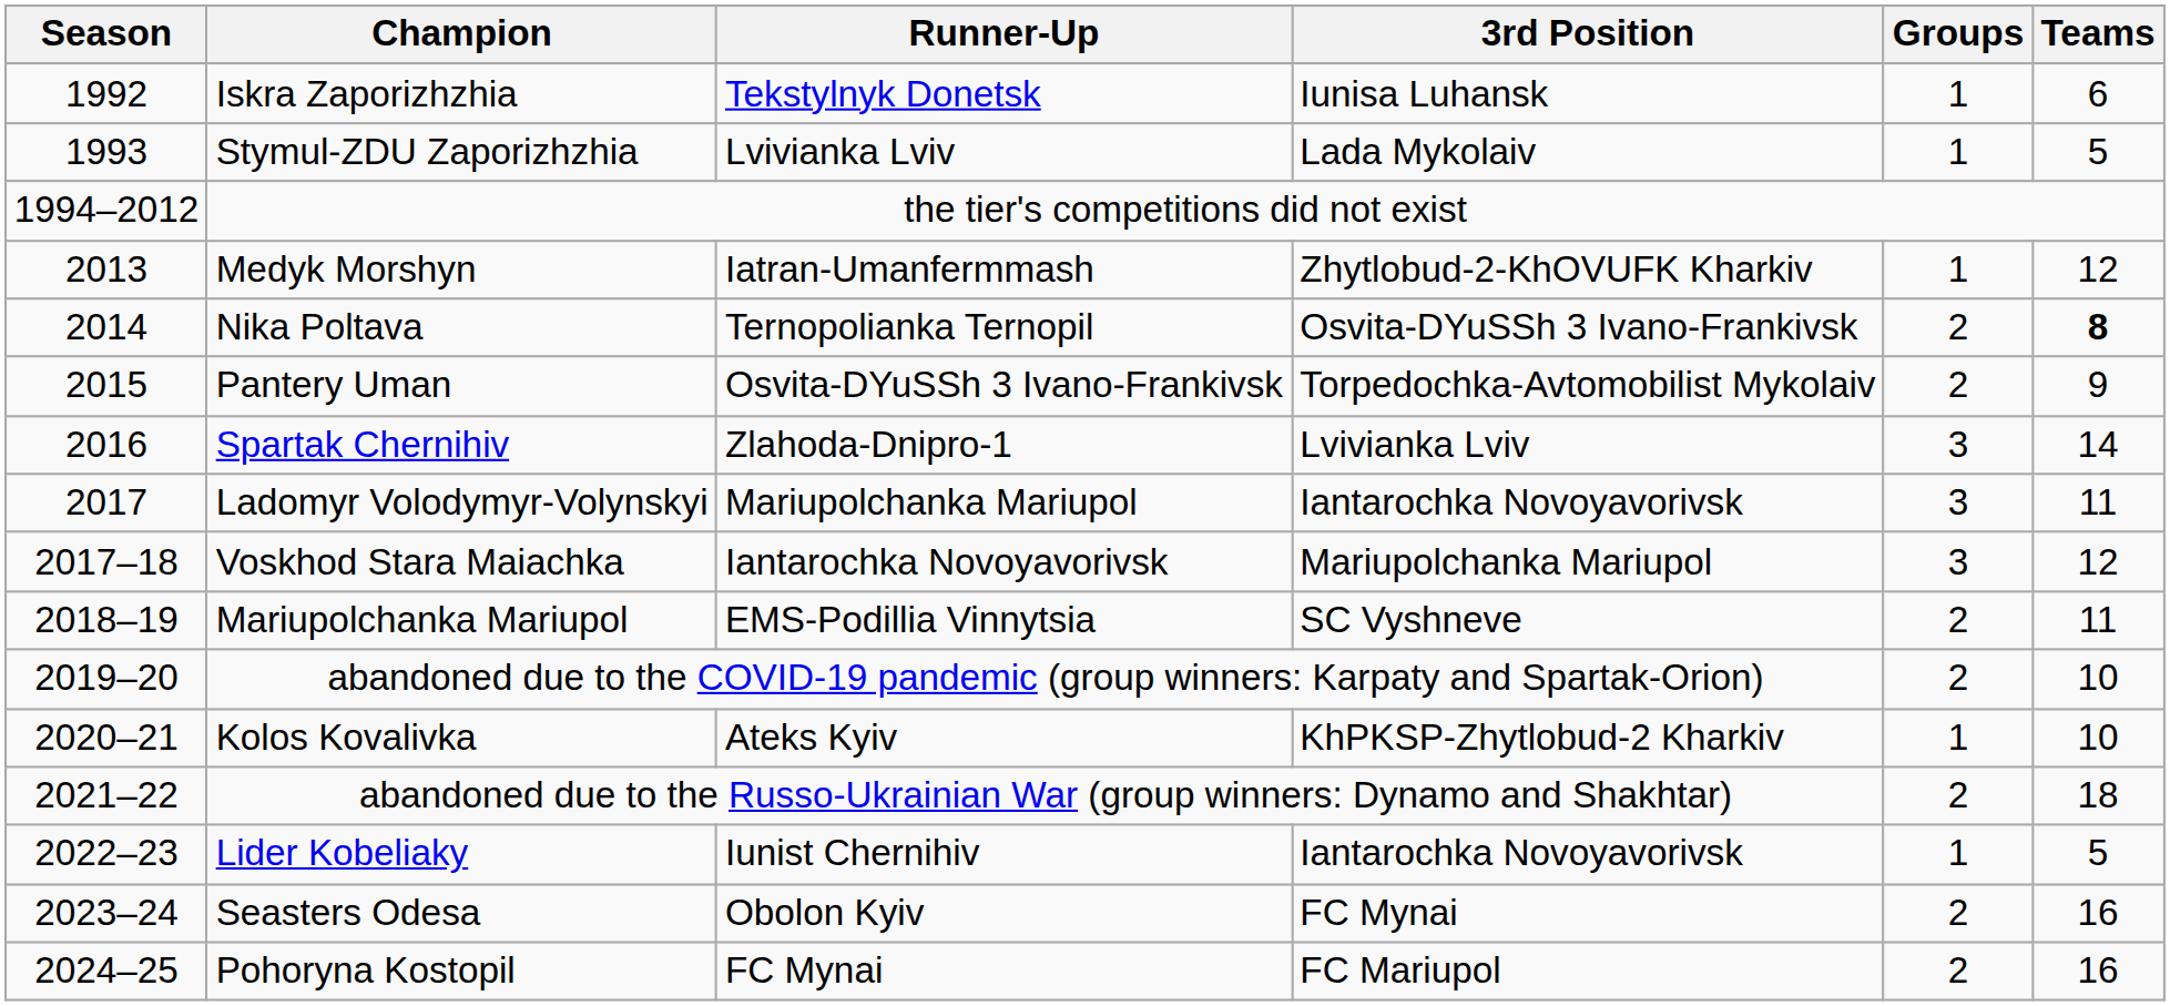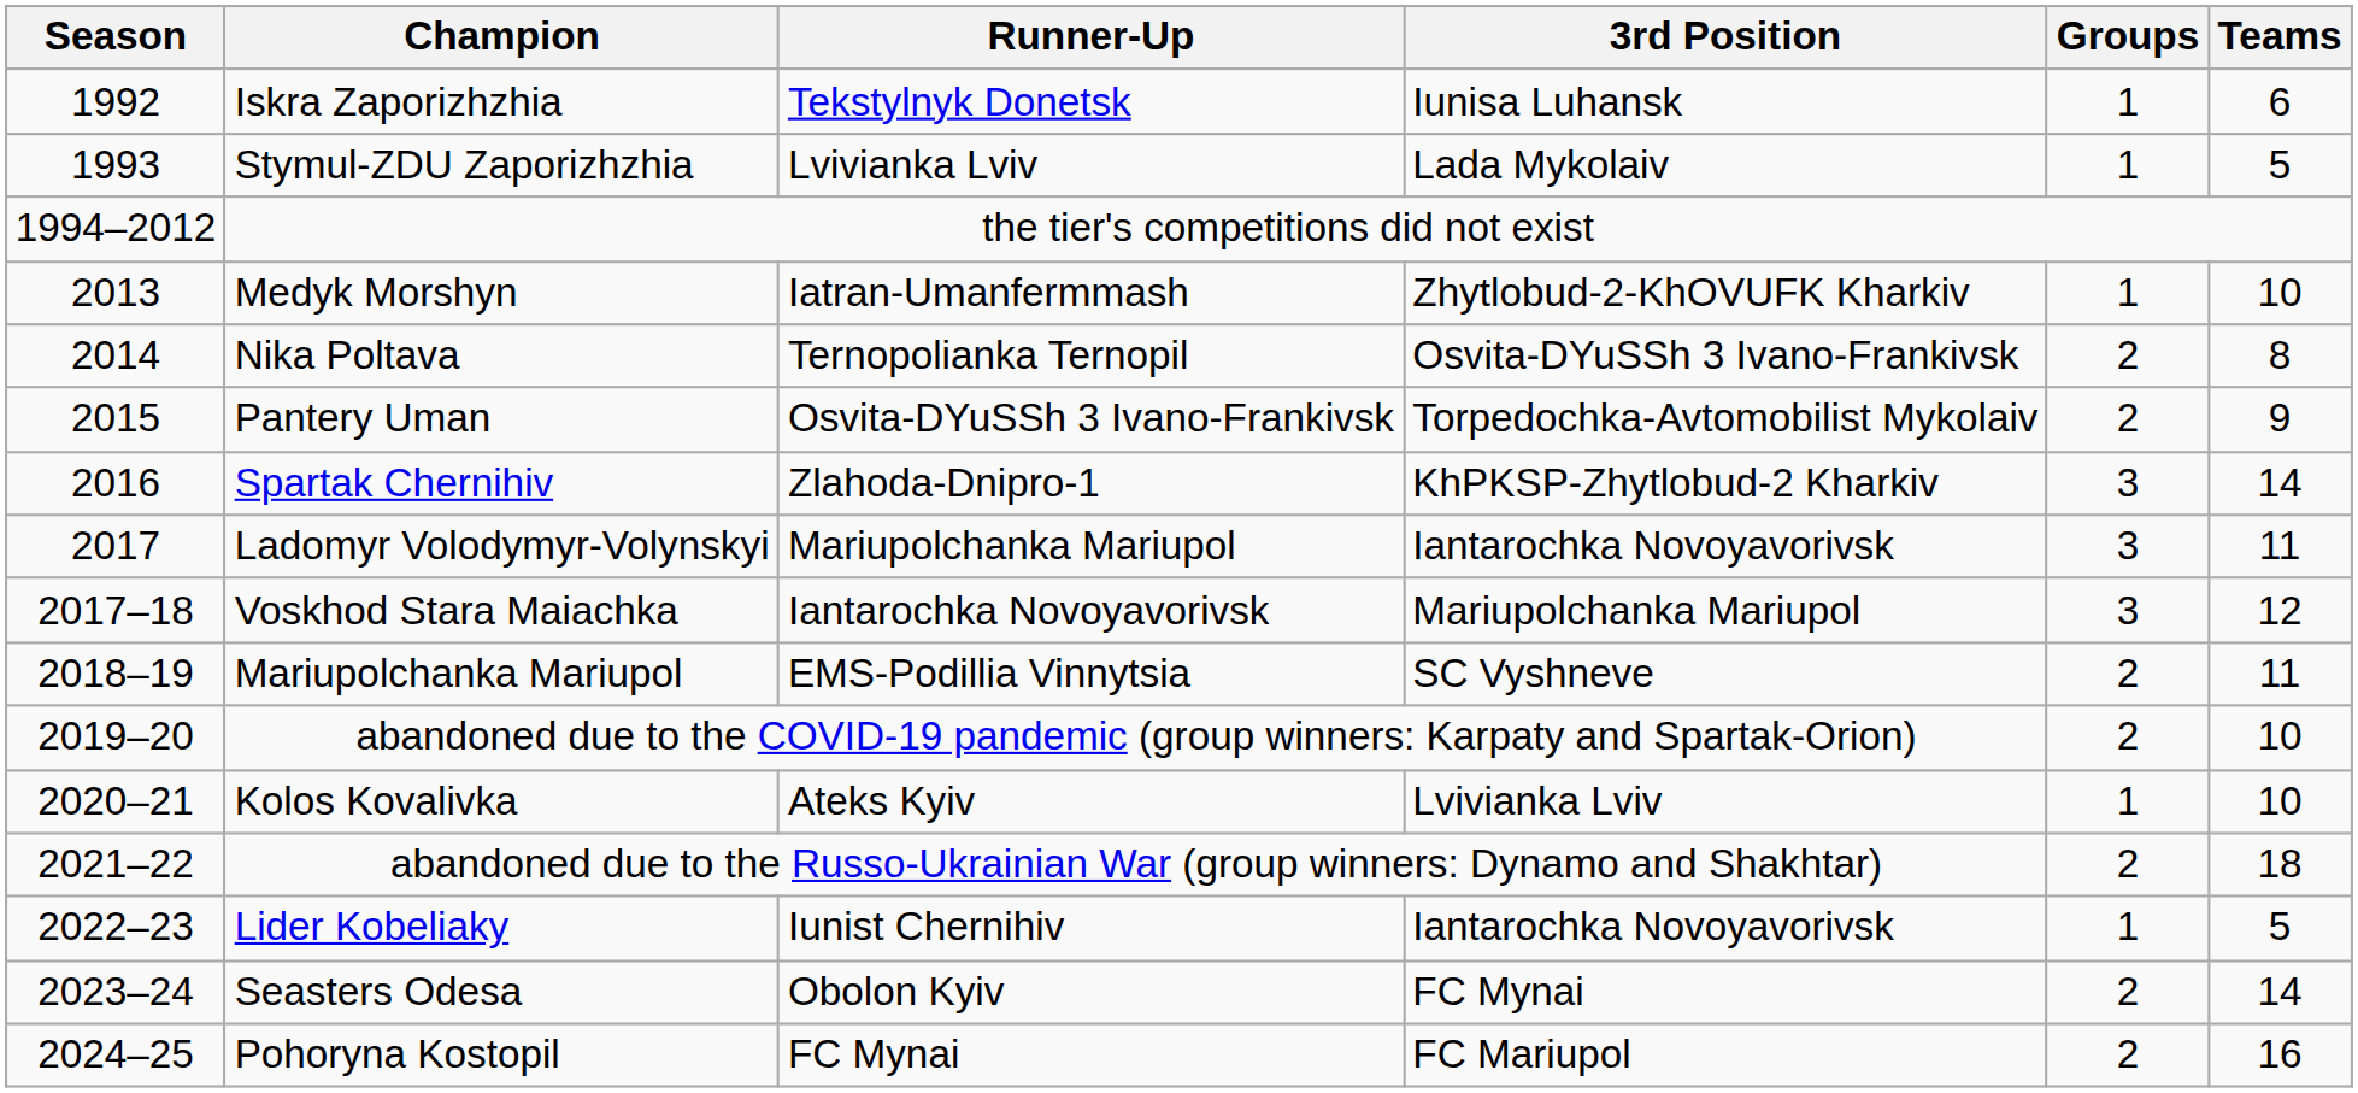 <table class="wikitable">
 <tr>
 <th>Season</th>
 <th>Champion</th>
 <th>Runner-Up</th>
 <th>3rd Position</th>
 <th>Groups</th>
 <th>Teams</th>
 </tr>
 <tr>
 <td align=center>1992</td>
 <td>Iskra Zaporizhzhia </td>
 <td><a href='#'>Tekstylnyk Donetsk</a></td>
 <td>Iunisa Luhansk</td>
 <td align=center>1</td>
 <td align=center>6</td>
 </tr>
 <tr>
 <td align=center>1993</td>
 <td>Stymul-ZDU Zaporizhzhia </td>
 <td>Lvivianka Lviv</td>
 <td>Lada Mykolaiv</td>
 <td align=center>1</td>
 <td align=center>5</td>
 </tr>
 <tr>
 <td align=center>1994–2012</td>
 <td colspan=5 align=center>the tier's competitions did not exist</td>
 </tr>
 <tr>
 <td align=center>2013</td>
 <td>Medyk Morshyn </td>
 <td>Iatran-Umanfermmash</td>
 <td>Zhytlobud-2-KhOVUFK Kharkiv</td>
 <td align=center>1</td>
-<td align=center>12</td>
+<td align=center>10</td>
 </tr>
 <tr>
 <td align=center>2014</td>
 <td>Nika Poltava </td>
 <td>Ternopolianka Ternopil</td>
 <td>Osvita-DYuSSh 3 Ivano-Frankivsk</td>
 <td align=center>2</td>
-<td align=center><strong>8</strong></td>
+<td align=center>8</td>
 </tr>
 <tr>
 <td align=center>2015</td>
 <td>Pantery Uman </td>
 <td>Osvita-DYuSSh 3 Ivano-Frankivsk</td>
 <td>Torpedochka-Avtomobilist Mykolaiv</td>
 <td align=center>2</td>
 <td align=center>9</td>
 </tr>
 <tr>
 <td align=center>2016</td>
 <td><a href='#'>Spartak Chernihiv</a> </td>
 <td>Zlahoda-Dnipro-1</td>
-<td>Lvivianka Lviv</td>
+<td>KhPKSP-Zhytlobud-2 Kharkiv</td>
 <td align=center>3</td>
 <td align=center>14</td>
 </tr>
 <tr>
 <td align=center>2017</td>
 <td>Ladomyr Volodymyr-Volynskyi </td>
 <td>Mariupolchanka Mariupol</td>
 <td>Iantarochka Novoyavorivsk</td>
 <td align=center>3</td>
 <td align=center>11</td>
 </tr>
 <tr>
 <td align=center>2017–18</td>
 <td>Voskhod Stara Maiachka </td>
 <td>Iantarochka Novoyavorivsk</td>
 <td>Mariupolchanka Mariupol</td>
 <td align=center>3</td>
 <td align=center>12</td>
 </tr>
 <tr>
 <td align=center>2018–19</td>
 <td>Mariupolchanka Mariupol </td>
 <td>EMS-Podillia Vinnytsia</td>
 <td>SC Vyshneve</td>
 <td align=center>2</td>
 <td align=center>11</td>
 </tr>
 <tr>
 <td align=center>2019–20</td>
 <td colspan=3 align=center>abandoned due to the <a href='#'>COVID-19 pandemic</a> (group winners: Karpaty and Spartak-Orion)</td>
 <td align=center>2</td>
 <td align=center>10</td>
 </tr>
 <tr>
 <td align=center>2020–21</td>
 <td>Kolos Kovalivka </td>
 <td>Ateks Kyiv</td>
-<td>KhPKSP-Zhytlobud-2 Kharkiv</td>
+<td>Lvivianka Lviv</td>
 <td align=center>1</td>
 <td align=center>10</td>
 </tr>
 <tr>
 <td align=center>2021–22</td>
 <td colspan=3 align=center>abandoned due to the <a href='#'>Russo-Ukrainian War</a> (group winners: Dynamo and Shakhtar)</td>
 <td align=center>2</td>
 <td align=center>18</td>
 </tr>
 <tr>
 <td align=center>2022–23</td>
 <td><a href='#'>Lider Kobeliaky</a> </td>
 <td>Iunist Chernihiv</td>
 <td>Iantarochka Novoyavorivsk</td>
 <td align=center>1</td>
 <td align=center>5</td>
 </tr>
 <tr>
 <td align=center>2023–24</td>
 <td>Seasters Odesa </td>
 <td>Obolon Kyiv</td>
 <td>FC Mynai</td>
 <td align=center>2</td>
-<td align=center>16</td>
+<td align=center>14</td>
 </tr>
 <tr>
 <td align=center>2024–25</td>
 <td>Pohoryna Kostopil </td>
 <td>FC Mynai</td>
 <td>FC Mariupol</td>
 <td align=center>2</td>
 <td align=center>16</td>
 </tr>
 </table>
